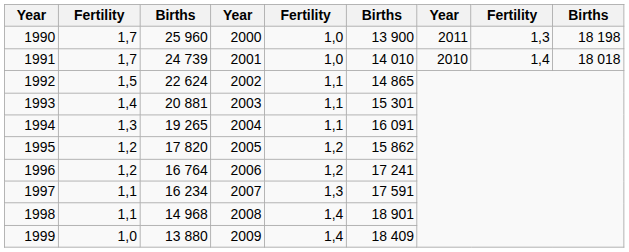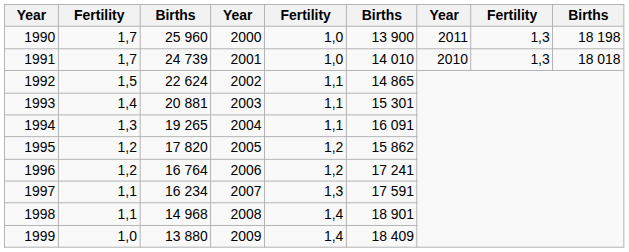 <table width="45%" class="wikitable centre" style="text-align: right;">
 <tr>
 <th>Year</th>
 <th>Fertility</th>
 <th>Births</th>
 <th>Year</th>
 <th>Fertility</th>
 <th>Births</th>
 <th>Year</th>
 <th>Fertility</th>
 <th>Births</th>
 </tr>
 <tr>
 <td>1990</td>
 <td>1,7</td>
 <td>25 960</td>
 <td>2000</td>
 <td>1,0</td>
 <td>13 900</td>
 <td>2011</td>
 <td>1,3</td>
 <td>18 198</td>
 </tr>
 <tr>
 <td>1991</td>
 <td>1,7</td>
 <td>24 739</td>
 <td>2001</td>
 <td>1,0</td>
 <td>14 010</td>
 <td>2010</td>
-<td>1,4</td>
+<td>1,3</td>
 <td>18 018</td>
 </tr>
 <tr>
 <td>1992</td>
 <td>1,5</td>
 <td>22 624</td>
 <td>2002</td>
 <td>1,1</td>
 <td>14 865</td>
 </tr>
 <tr>
 <td>1993</td>
 <td>1,4</td>
 <td>20 881</td>
 <td>2003</td>
 <td>1,1</td>
 <td>15 301</td>
 </tr>
 <tr>
 <td>1994</td>
 <td>1,3</td>
 <td>19 265</td>
 <td>2004</td>
 <td>1,1</td>
 <td>16 091</td>
 </tr>
 <tr>
 <td>1995</td>
 <td>1,2</td>
 <td>17 820</td>
 <td>2005</td>
 <td>1,2</td>
 <td>15 862</td>
 </tr>
 <tr>
 <td>1996</td>
 <td>1,2</td>
 <td>16 764</td>
 <td>2006</td>
 <td>1,2</td>
 <td>17 241</td>
 </tr>
 <tr>
 <td>1997</td>
 <td>1,1</td>
 <td>16 234</td>
 <td>2007</td>
 <td>1,3</td>
 <td>17 591</td>
 </tr>
 <tr>
 <td>1998</td>
 <td>1,1</td>
 <td>14 968</td>
 <td>2008</td>
 <td>1,4</td>
 <td>18 901</td>
 </tr>
 <tr>
 <td>1999</td>
 <td>1,0</td>
 <td>13 880</td>
 <td>2009</td>
 <td>1,4</td>
 <td>18 409</td>
 </tr>
 </table>
